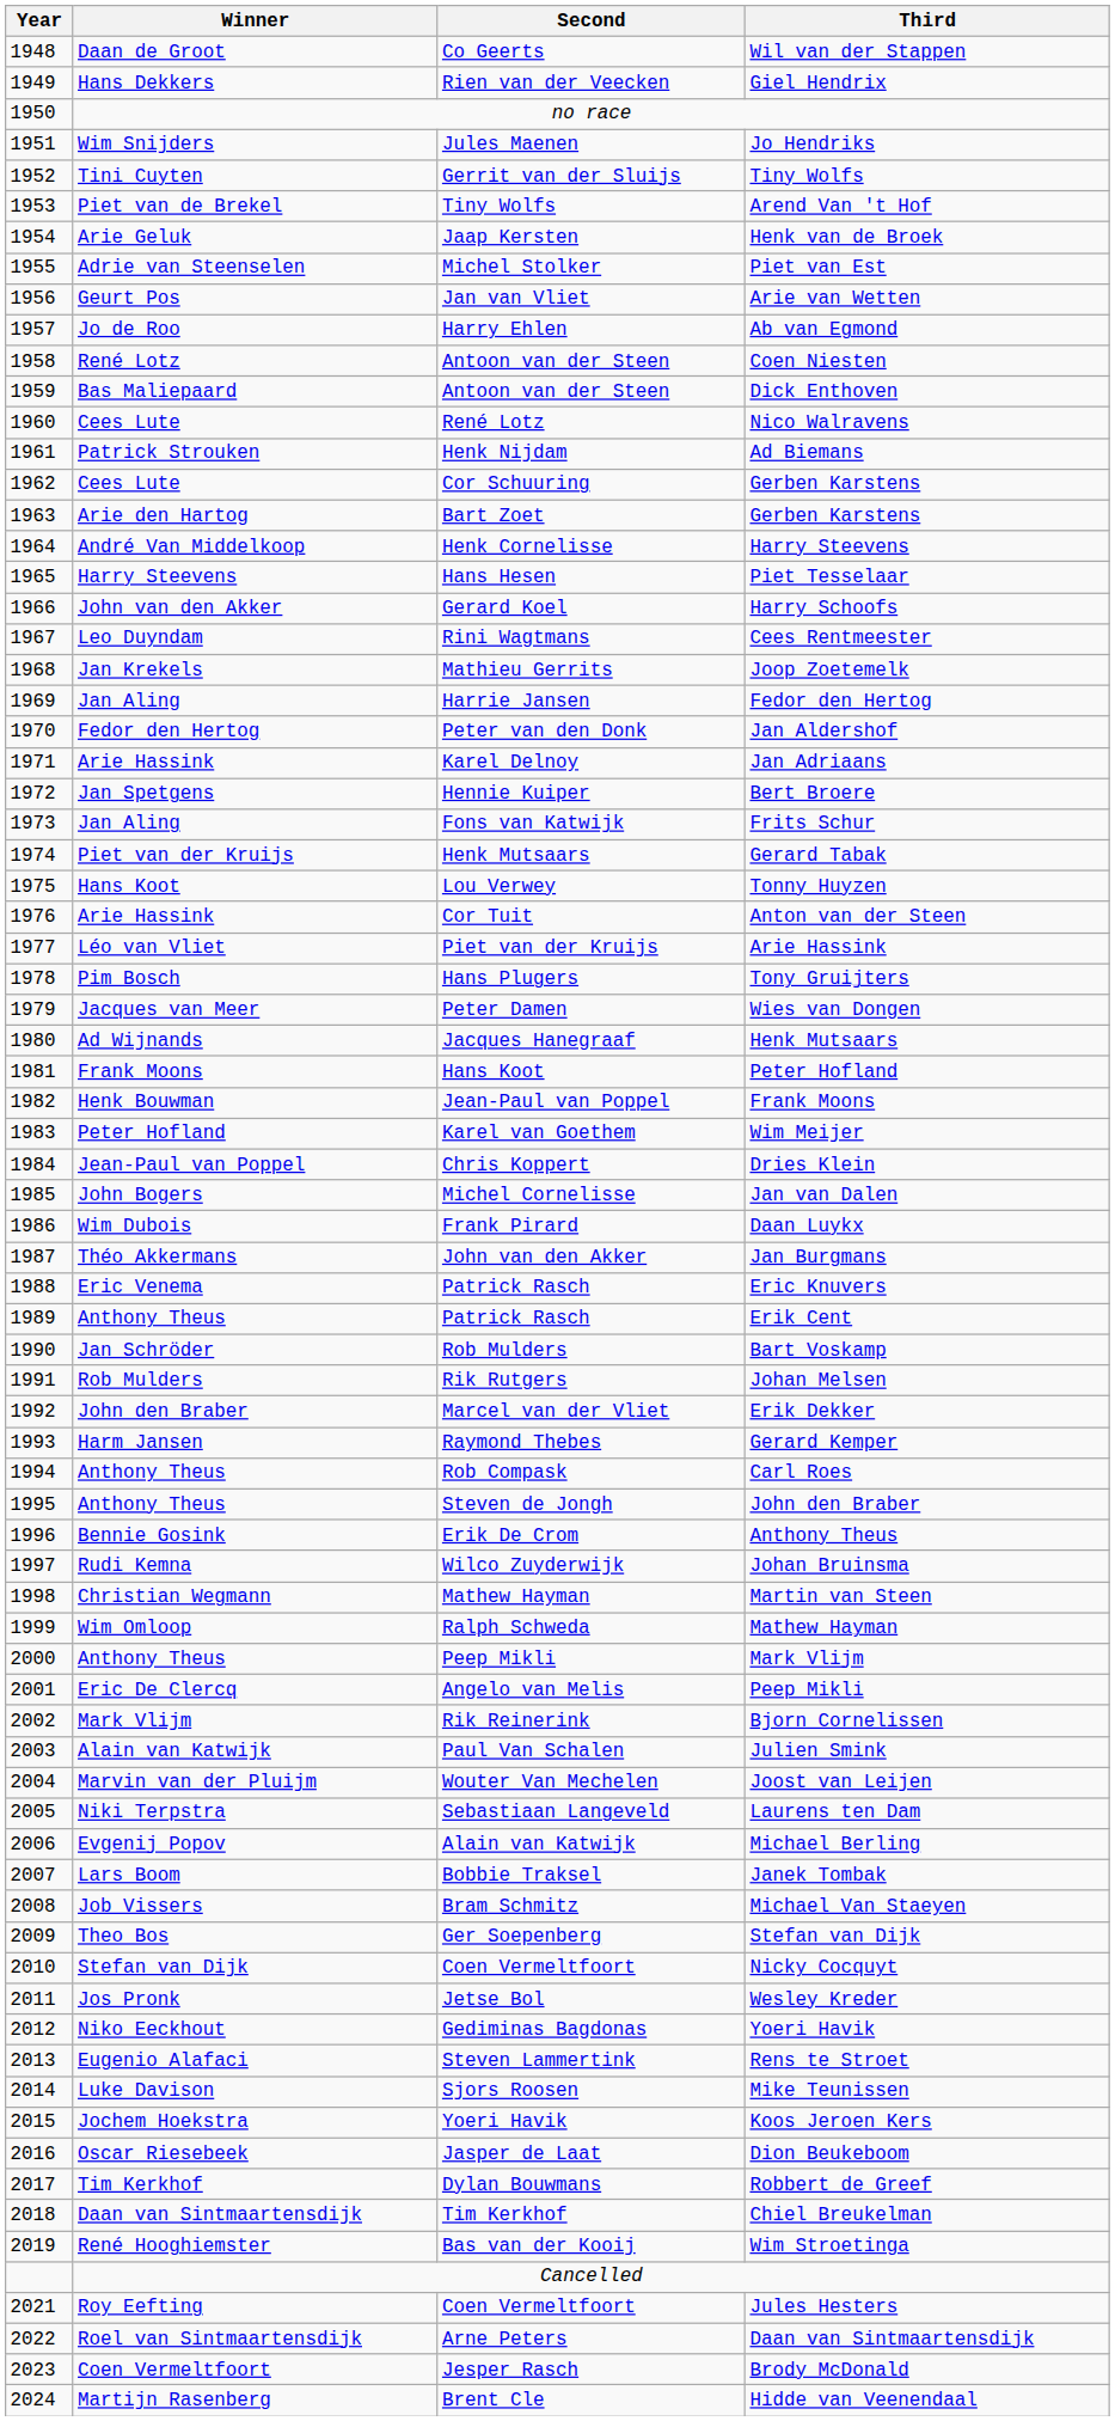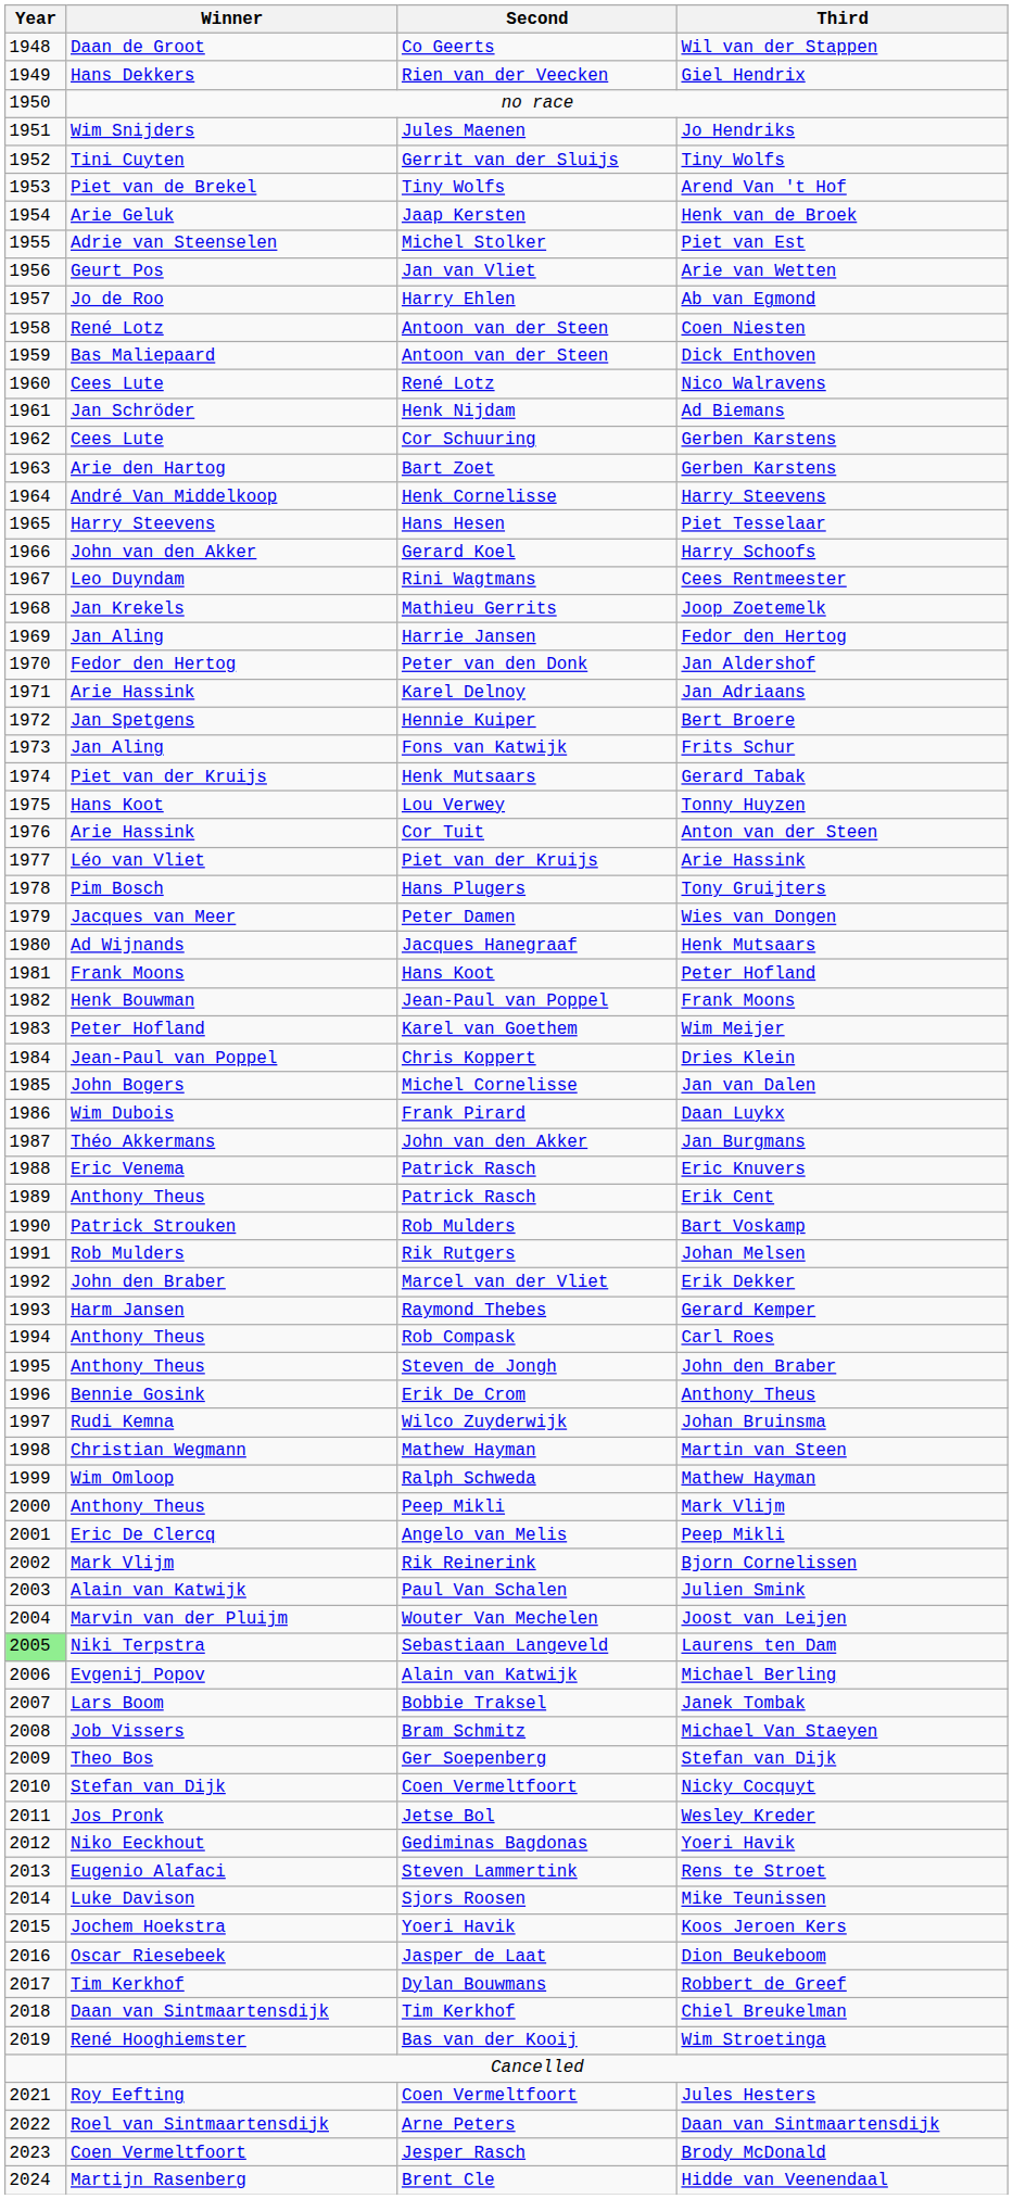 <table class="wikitable" style="font-size:100%" width=60%>
 <tr>
 <th>Year</th>
 <th>Winner</th>
 <th>Second</th>
 <th>Third</th>
 </tr>
 <tr>
 <td>1948</td>
 <td> <a href='#'>Daan de Groot</a></td>
 <td> <a href='#'>Co Geerts</a></td>
 <td> <a href='#'>Wil van der Stappen</a></td>
 </tr>
 <tr>
 <td>1949</td>
 <td> <a href='#'>Hans Dekkers</a></td>
 <td> <a href='#'>Rien van der Veecken</a></td>
 <td> <a href='#'>Giel Hendrix</a></td>
 </tr>
 <tr>
 <td>1950</td>
 <td colspan=3; align=center><em>no race</em></td>
 </tr>
 <tr>
 <td>1951</td>
 <td> <a href='#'>Wim Snijders</a></td>
 <td> <a href='#'>Jules Maenen</a></td>
 <td> <a href='#'>Jo Hendriks</a></td>
 </tr>
 <tr>
 <td>1952</td>
 <td> <a href='#'>Tini Cuyten</a></td>
 <td> <a href='#'>Gerrit van der Sluijs</a></td>
 <td> <a href='#'>Tiny Wolfs</a></td>
 </tr>
 <tr>
 <td>1953</td>
 <td> <a href='#'>Piet van de Brekel</a></td>
 <td> <a href='#'>Tiny Wolfs</a></td>
 <td> <a href='#'>Arend Van 't Hof</a></td>
 </tr>
 <tr>
 <td>1954</td>
 <td> <a href='#'>Arie Geluk</a></td>
 <td> <a href='#'>Jaap Kersten</a></td>
 <td> <a href='#'>Henk van de Broek</a></td>
 </tr>
 <tr>
 <td>1955</td>
 <td> <a href='#'>Adrie van Steenselen</a></td>
 <td> <a href='#'>Michel Stolker</a></td>
 <td> <a href='#'>Piet van Est</a></td>
 </tr>
 <tr>
 <td>1956</td>
 <td> <a href='#'>Geurt Pos</a></td>
 <td> <a href='#'>Jan van Vliet</a></td>
 <td> <a href='#'>Arie van Wetten</a></td>
 </tr>
 <tr>
 <td>1957</td>
 <td> <a href='#'>Jo de Roo</a></td>
 <td> <a href='#'>Harry Ehlen</a></td>
 <td> <a href='#'>Ab van Egmond</a></td>
 </tr>
 <tr>
 <td>1958</td>
 <td> <a href='#'>René Lotz</a></td>
 <td> <a href='#'>Antoon van der Steen</a></td>
 <td> <a href='#'>Coen Niesten</a></td>
 </tr>
 <tr>
 <td>1959</td>
 <td> <a href='#'>Bas Maliepaard</a></td>
 <td> <a href='#'>Antoon van der Steen</a></td>
 <td> <a href='#'>Dick Enthoven</a></td>
 </tr>
 <tr>
 <td>1960</td>
 <td> <a href='#'>Cees Lute</a></td>
 <td> <a href='#'>René Lotz</a></td>
 <td> <a href='#'>Nico Walravens</a></td>
 </tr>
 <tr>
 <td>1961</td>
-<td> <a href='#'>Patrick Strouken</a></td>
+<td> <a href='#'>Jan Schröder</a></td>
 <td> <a href='#'>Henk Nijdam</a></td>
 <td> <a href='#'>Ad Biemans</a></td>
 </tr>
 <tr>
 <td>1962</td>
 <td> <a href='#'>Cees Lute</a></td>
 <td> <a href='#'>Cor Schuuring</a></td>
 <td> <a href='#'>Gerben Karstens</a></td>
 </tr>
 <tr>
 <td>1963</td>
 <td> <a href='#'>Arie den Hartog</a></td>
 <td> <a href='#'>Bart Zoet</a></td>
 <td> <a href='#'>Gerben Karstens</a></td>
 </tr>
 <tr>
 <td>1964</td>
 <td> <a href='#'>André Van Middelkoop</a></td>
 <td> <a href='#'>Henk Cornelisse</a></td>
 <td> <a href='#'>Harry Steevens</a></td>
 </tr>
 <tr>
 <td>1965</td>
 <td> <a href='#'>Harry Steevens</a></td>
 <td> <a href='#'>Hans Hesen</a></td>
 <td> <a href='#'>Piet Tesselaar</a></td>
 </tr>
 <tr>
 <td>1966</td>
 <td> <a href='#'>John van den Akker</a></td>
 <td> <a href='#'>Gerard Koel</a></td>
 <td> <a href='#'>Harry Schoofs</a></td>
 </tr>
 <tr>
 <td>1967</td>
 <td> <a href='#'>Leo Duyndam</a></td>
 <td> <a href='#'>Rini Wagtmans</a></td>
 <td> <a href='#'>Cees Rentmeester</a></td>
 </tr>
 <tr>
 <td>1968</td>
 <td> <a href='#'>Jan Krekels</a></td>
 <td> <a href='#'>Mathieu Gerrits</a></td>
 <td> <a href='#'>Joop Zoetemelk</a></td>
 </tr>
 <tr>
 <td>1969</td>
 <td> <a href='#'>Jan Aling</a></td>
 <td> <a href='#'>Harrie Jansen</a></td>
 <td> <a href='#'>Fedor den Hertog</a></td>
 </tr>
 <tr>
 <td>1970</td>
 <td> <a href='#'>Fedor den Hertog</a></td>
 <td> <a href='#'>Peter van den Donk</a></td>
 <td> <a href='#'>Jan Aldershof</a></td>
 </tr>
 <tr>
 <td>1971</td>
 <td> <a href='#'>Arie Hassink</a></td>
 <td> <a href='#'>Karel Delnoy</a></td>
 <td> <a href='#'>Jan Adriaans</a></td>
 </tr>
 <tr>
 <td>1972</td>
 <td> <a href='#'>Jan Spetgens</a></td>
 <td> <a href='#'>Hennie Kuiper</a></td>
 <td> <a href='#'>Bert Broere</a></td>
 </tr>
 <tr>
 <td>1973</td>
 <td> <a href='#'>Jan Aling</a></td>
 <td> <a href='#'>Fons van Katwijk</a></td>
 <td> <a href='#'>Frits Schur</a></td>
 </tr>
 <tr>
 <td>1974</td>
 <td> <a href='#'>Piet van der Kruijs</a></td>
 <td> <a href='#'>Henk Mutsaars</a></td>
 <td> <a href='#'>Gerard Tabak</a></td>
 </tr>
 <tr>
 <td>1975</td>
 <td> <a href='#'>Hans Koot</a></td>
 <td> <a href='#'>Lou Verwey</a></td>
 <td> <a href='#'>Tonny Huyzen</a></td>
 </tr>
 <tr>
 <td>1976</td>
 <td> <a href='#'>Arie Hassink</a></td>
 <td> <a href='#'>Cor Tuit</a></td>
 <td> <a href='#'>Anton van der Steen</a></td>
 </tr>
 <tr>
 <td>1977</td>
 <td> <a href='#'>Léo van Vliet</a></td>
 <td> <a href='#'>Piet van der Kruijs</a></td>
 <td> <a href='#'>Arie Hassink</a></td>
 </tr>
 <tr>
 <td>1978</td>
 <td> <a href='#'>Pim Bosch</a></td>
 <td> <a href='#'>Hans Plugers</a></td>
 <td> <a href='#'>Tony Gruijters</a></td>
 </tr>
 <tr>
 <td>1979</td>
 <td> <a href='#'>Jacques van Meer</a></td>
 <td> <a href='#'>Peter Damen</a></td>
 <td> <a href='#'>Wies van Dongen</a></td>
 </tr>
 <tr>
 <td>1980</td>
 <td> <a href='#'>Ad Wijnands</a></td>
 <td> <a href='#'>Jacques Hanegraaf</a></td>
 <td> <a href='#'>Henk Mutsaars</a></td>
 </tr>
 <tr>
 <td>1981</td>
 <td> <a href='#'>Frank Moons</a></td>
 <td> <a href='#'>Hans Koot</a></td>
 <td> <a href='#'>Peter Hofland</a></td>
 </tr>
 <tr>
 <td>1982</td>
 <td> <a href='#'>Henk Bouwman</a></td>
 <td> <a href='#'>Jean-Paul van Poppel</a></td>
 <td> <a href='#'>Frank Moons</a></td>
 </tr>
 <tr>
 <td>1983</td>
 <td> <a href='#'>Peter Hofland</a></td>
 <td> <a href='#'>Karel van Goethem</a></td>
 <td> <a href='#'>Wim Meijer</a></td>
 </tr>
 <tr>
 <td>1984</td>
 <td> <a href='#'>Jean-Paul van Poppel</a></td>
 <td> <a href='#'>Chris Koppert</a></td>
 <td> <a href='#'>Dries Klein</a></td>
 </tr>
 <tr>
 <td>1985</td>
 <td> <a href='#'>John Bogers</a></td>
 <td> <a href='#'>Michel Cornelisse</a></td>
 <td> <a href='#'>Jan van Dalen</a></td>
 </tr>
 <tr>
 <td>1986</td>
 <td> <a href='#'>Wim Dubois</a></td>
 <td> <a href='#'>Frank Pirard</a></td>
 <td> <a href='#'>Daan Luykx</a></td>
 </tr>
 <tr>
 <td>1987</td>
 <td> <a href='#'>Théo Akkermans</a></td>
 <td> <a href='#'>John van den Akker</a></td>
 <td> <a href='#'>Jan Burgmans</a></td>
 </tr>
 <tr>
 <td>1988</td>
 <td> <a href='#'>Eric Venema</a></td>
 <td> <a href='#'>Patrick Rasch</a></td>
 <td> <a href='#'>Eric Knuvers</a></td>
 </tr>
 <tr>
 <td>1989</td>
 <td> <a href='#'>Anthony Theus</a></td>
 <td> <a href='#'>Patrick Rasch</a></td>
 <td> <a href='#'>Erik Cent</a></td>
 </tr>
 <tr>
 <td>1990</td>
-<td> <a href='#'>Jan Schröder</a></td>
+<td> <a href='#'>Patrick Strouken</a></td>
 <td> <a href='#'>Rob Mulders</a></td>
 <td> <a href='#'>Bart Voskamp</a></td>
 </tr>
 <tr>
 <td>1991</td>
 <td> <a href='#'>Rob Mulders</a></td>
 <td> <a href='#'>Rik Rutgers</a></td>
 <td> <a href='#'>Johan Melsen</a></td>
 </tr>
 <tr>
 <td>1992</td>
 <td> <a href='#'>John den Braber</a></td>
 <td> <a href='#'>Marcel van der Vliet</a></td>
 <td> <a href='#'>Erik Dekker</a></td>
 </tr>
 <tr>
 <td>1993</td>
 <td> <a href='#'>Harm Jansen</a></td>
 <td> <a href='#'>Raymond Thebes</a></td>
 <td> <a href='#'>Gerard Kemper</a></td>
 </tr>
 <tr>
 <td>1994</td>
 <td> <a href='#'>Anthony Theus</a></td>
 <td> <a href='#'>Rob Compask</a></td>
 <td> <a href='#'>Carl Roes</a></td>
 </tr>
 <tr>
 <td>1995</td>
 <td> <a href='#'>Anthony Theus</a></td>
 <td> <a href='#'>Steven de Jongh</a></td>
 <td> <a href='#'>John den Braber</a></td>
 </tr>
 <tr>
 <td>1996</td>
 <td> <a href='#'>Bennie Gosink</a></td>
 <td> <a href='#'>Erik De Crom</a></td>
 <td> <a href='#'>Anthony Theus</a></td>
 </tr>
 <tr>
 <td>1997</td>
 <td> <a href='#'>Rudi Kemna</a></td>
 <td> <a href='#'>Wilco Zuyderwijk</a></td>
 <td> <a href='#'>Johan Bruinsma</a></td>
 </tr>
 <tr>
 <td>1998</td>
 <td> <a href='#'>Christian Wegmann</a></td>
 <td> <a href='#'>Mathew Hayman</a></td>
 <td> <a href='#'>Martin van Steen</a></td>
 </tr>
 <tr>
 <td>1999</td>
 <td> <a href='#'>Wim Omloop</a></td>
 <td> <a href='#'>Ralph Schweda</a></td>
 <td> <a href='#'>Mathew Hayman</a></td>
 </tr>
 <tr>
 <td>2000</td>
 <td> <a href='#'>Anthony Theus</a></td>
 <td> <a href='#'>Peep Mikli</a></td>
 <td> <a href='#'>Mark Vlijm</a></td>
 </tr>
 <tr>
 <td>2001</td>
 <td> <a href='#'>Eric De Clercq</a></td>
 <td> <a href='#'>Angelo van Melis</a></td>
 <td> <a href='#'>Peep Mikli</a></td>
 </tr>
 <tr>
 <td>2002</td>
 <td> <a href='#'>Mark Vlijm</a></td>
 <td> <a href='#'>Rik Reinerink</a></td>
 <td> <a href='#'>Bjorn Cornelissen</a></td>
 </tr>
 <tr>
 <td>2003</td>
 <td> <a href='#'>Alain van Katwijk</a></td>
 <td> <a href='#'>Paul Van Schalen</a></td>
 <td> <a href='#'>Julien Smink</a></td>
 </tr>
 <tr>
 <td>2004</td>
 <td> <a href='#'>Marvin van der Pluijm</a></td>
 <td> <a href='#'>Wouter Van Mechelen</a></td>
 <td> <a href='#'>Joost van Leijen</a></td>
 </tr>
 <tr>
-<td>2005</td>
+<td style="background: lightgreen;">2005</td>
 <td> <a href='#'>Niki Terpstra</a></td>
 <td> <a href='#'>Sebastiaan Langeveld</a></td>
 <td> <a href='#'>Laurens ten Dam</a></td>
 </tr>
 <tr>
 <td>2006</td>
 <td> <a href='#'>Evgenij Popov</a></td>
 <td> <a href='#'>Alain van Katwijk</a></td>
 <td> <a href='#'>Michael Berling</a></td>
 </tr>
 <tr>
 <td>2007</td>
 <td> <a href='#'>Lars Boom</a></td>
 <td> <a href='#'>Bobbie Traksel</a></td>
 <td> <a href='#'>Janek Tombak</a></td>
 </tr>
 <tr>
 <td>2008</td>
 <td> <a href='#'>Job Vissers</a></td>
 <td> <a href='#'>Bram Schmitz</a></td>
 <td> <a href='#'>Michael Van Staeyen</a></td>
 </tr>
 <tr>
 <td>2009</td>
 <td> <a href='#'>Theo Bos</a></td>
 <td> <a href='#'>Ger Soepenberg</a></td>
 <td> <a href='#'>Stefan van Dijk</a></td>
 </tr>
 <tr>
 <td>2010</td>
 <td> <a href='#'>Stefan van Dijk</a></td>
 <td> <a href='#'>Coen Vermeltfoort</a></td>
 <td> <a href='#'>Nicky Cocquyt</a></td>
 </tr>
 <tr>
 <td>2011</td>
 <td> <a href='#'>Jos Pronk</a></td>
 <td> <a href='#'>Jetse Bol</a></td>
 <td> <a href='#'>Wesley Kreder</a></td>
 </tr>
 <tr>
 <td>2012</td>
 <td> <a href='#'>Niko Eeckhout</a></td>
 <td> <a href='#'>Gediminas Bagdonas</a></td>
 <td> <a href='#'>Yoeri Havik</a></td>
 </tr>
 <tr>
 <td>2013</td>
 <td> <a href='#'>Eugenio Alafaci</a></td>
 <td> <a href='#'>Steven Lammertink</a></td>
 <td> <a href='#'>Rens te Stroet</a></td>
 </tr>
 <tr>
 <td>2014</td>
 <td> <a href='#'>Luke Davison</a></td>
 <td> <a href='#'>Sjors Roosen</a></td>
 <td> <a href='#'>Mike Teunissen</a></td>
 </tr>
 <tr>
 <td>2015</td>
 <td> <a href='#'>Jochem Hoekstra</a></td>
 <td> <a href='#'>Yoeri Havik</a></td>
 <td> <a href='#'>Koos Jeroen Kers</a></td>
 </tr>
 <tr>
 <td>2016</td>
 <td> <a href='#'>Oscar Riesebeek</a></td>
 <td> <a href='#'>Jasper de Laat</a></td>
 <td> <a href='#'>Dion Beukeboom</a></td>
 </tr>
 <tr>
 <td>2017</td>
 <td> <a href='#'>Tim Kerkhof</a></td>
 <td> <a href='#'>Dylan Bouwmans</a></td>
 <td> <a href='#'>Robbert de Greef</a></td>
 </tr>
 <tr>
 <td>2018</td>
 <td> <a href='#'>Daan van Sintmaartensdijk</a></td>
 <td> <a href='#'>Tim Kerkhof</a></td>
 <td> <a href='#'>Chiel Breukelman</a></td>
 </tr>
 <tr>
 <td>2019</td>
 <td> <a href='#'>René Hooghiemster</a></td>
 <td> <a href='#'>Bas van der Kooij</a></td>
 <td> <a href='#'>Wim Stroetinga</a></td>
 </tr>
 <tr>
 <td></td>
 <td colspan=3; align=center><em>Cancelled</em></td>
 </tr>
 <tr>
 <td>2021</td>
 <td> <a href='#'>Roy Eefting</a></td>
 <td> <a href='#'>Coen Vermeltfoort</a></td>
 <td> <a href='#'>Jules Hesters</a></td>
 </tr>
 <tr>
 <td>2022</td>
 <td> <a href='#'>Roel van Sintmaartensdijk</a></td>
 <td> <a href='#'>Arne Peters</a></td>
 <td> <a href='#'>Daan van Sintmaartensdijk</a></td>
 </tr>
 <tr>
 <td>2023</td>
 <td> <a href='#'>Coen Vermeltfoort</a></td>
 <td> <a href='#'>Jesper Rasch</a></td>
 <td> <a href='#'>Brody McDonald</a></td>
 </tr>
 <tr>
 <td>2024</td>
 <td> <a href='#'>Martijn Rasenberg</a></td>
 <td> <a href='#'>Brent Cle</a></td>
 <td> <a href='#'>Hidde van Veenendaal</a></td>
 </tr>
 </table>
